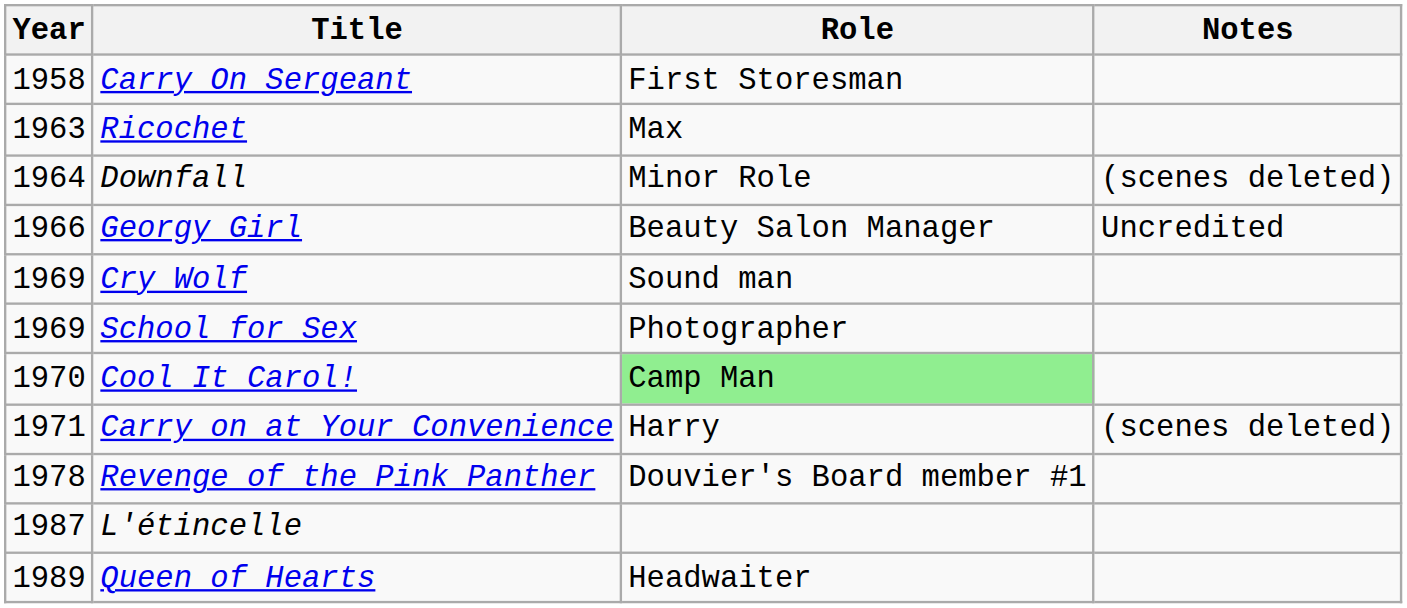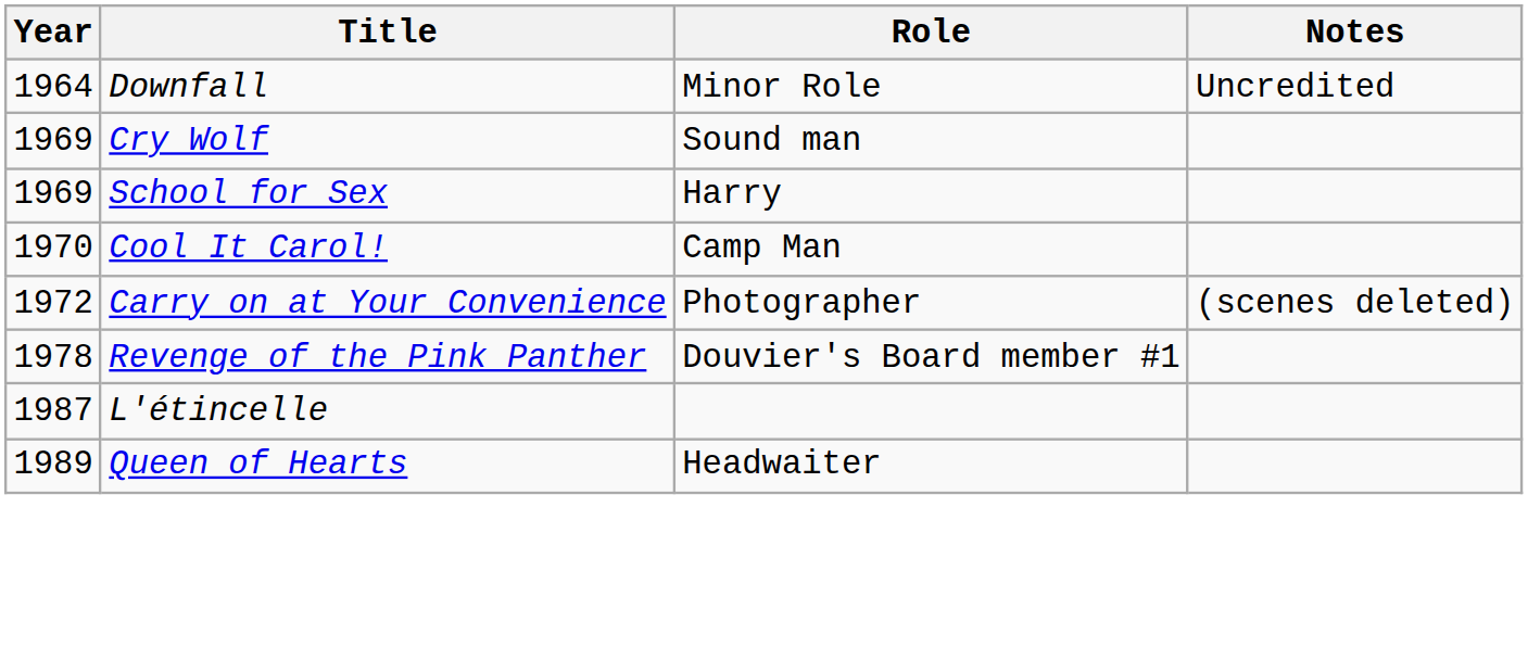 <table class="wikitable">
 <tr>
 <th>Year</th>
 <th>Title</th>
 <th>Role</th>
 <th>Notes</th>
 </tr>
 <tr>
-<td>1958</td>
-<td><em><a href='#'>Carry On Sergeant</a></em></td>
-<td>First Storesman</td>
-<td></td>
-</tr>
-<tr>
-<td>1963</td>
-<td><em><a href='#'>Ricochet</a></em></td>
-<td>Max</td>
-<td></td>
-</tr>
-<tr>
 <td>1964</td>
 <td><em>Downfall</em></td>
 <td>Minor Role</td>
-<td>(scenes deleted)</td>
-</tr>
-<tr>
-<td>1966</td>
-<td><em><a href='#'>Georgy Girl</a></em></td>
-<td>Beauty Salon Manager</td>
 <td>Uncredited</td>
 </tr>
 <tr>
 <td>1969</td>
 <td><em><a href='#'>Cry Wolf</a></em></td>
 <td>Sound man</td>
 <td></td>
 </tr>
 <tr>
 <td>1969</td>
 <td><em><a href='#'>School for Sex</a></em></td>
-<td>Photographer</td>
+<td>Harry</td>
 <td></td>
 </tr>
 <tr>
 <td>1970</td>
 <td><em><a href='#'>Cool It Carol!</a></em></td>
-<td style="background: lightgreen;">Camp Man</td>
+<td>Camp Man</td>
 <td></td>
 </tr>
 <tr>
-<td>1971</td>
+<td>1972</td>
 <td><em><a href='#'>Carry on at Your Convenience</a></em></td>
-<td>Harry</td>
+<td>Photographer</td>
 <td>(scenes deleted)</td>
 </tr>
 <tr>
 <td>1978</td>
 <td><em><a href='#'>Revenge of the Pink Panther</a></em></td>
 <td>Douvier's Board member #1</td>
 <td></td>
 </tr>
 <tr>
 <td>1987</td>
 <td><em>L'étincelle</em></td>
 <td></td>
 <td></td>
 </tr>
 <tr>
 <td>1989</td>
 <td><em><a href='#'>Queen of Hearts</a></em></td>
 <td>Headwaiter</td>
 <td></td>
 </tr>
 </table>
